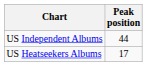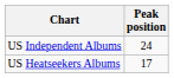 <table class="wikitable sortable">
 <tr>
 <th>Chart</th>
 <th>Peak<br>position</th>
 </tr>
 <tr>
 <td>US <a href='#'>Independent Albums</a></td>
-<td align="center">44</td>
+<td align="center">24</td>
 </tr>
 <tr>
 <td>US <a href='#'>Heatseekers Albums</a></td>
 <td align="center">17</td>
 </tr>
 </table>
